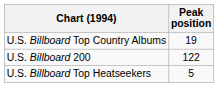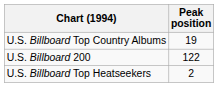 <table class="wikitable">
 <tr>
 <th>Chart (1994)</th>
 <th>Peak<br>position</th>
 </tr>
 <tr>
 <td>U.S. <em>Billboard</em> Top Country Albums</td>
 <td align="center">19</td>
 </tr>
 <tr>
 <td>U.S. <em>Billboard</em> 200</td>
 <td align="center">122</td>
 </tr>
 <tr>
 <td>U.S. <em>Billboard</em> Top Heatseekers</td>
-<td align="center">5</td>
+<td align="center">2</td>
 </tr>
 </table>
